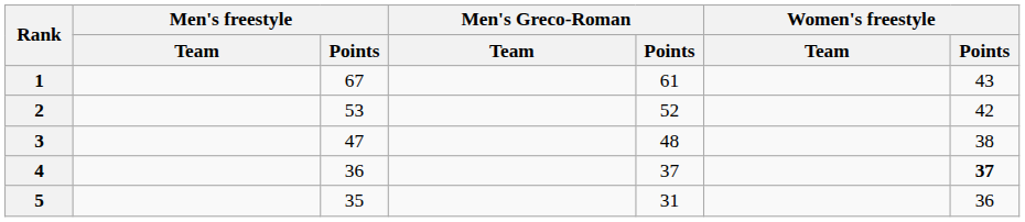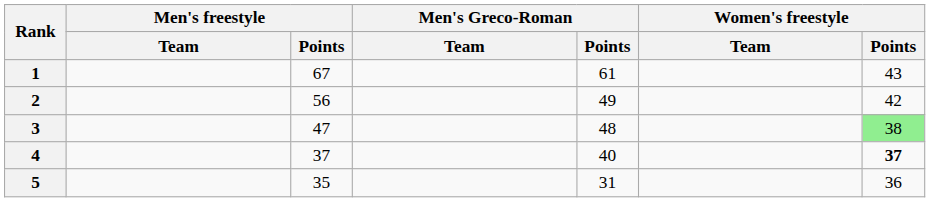 <table class="wikitable" style="text-align:center;">
 <tr>
 <th rowspan="2" width="50">Rank</th>
 <th colspan="2">Men's freestyle</th>
 <th colspan="2">Men's Greco-Roman</th>
 <th colspan="2">Women's freestyle</th>
 </tr>
 <tr>
 <th width="200">Team</th>
 <th width="50">Points</th>
 <th width="200">Team</th>
 <th width="50">Points</th>
 <th width="200">Team</th>
 <th width="50">Points</th>
 </tr>
 <tr>
 <th>1</th>
 <td align="left"></td>
 <td>67</td>
 <td align="left"></td>
 <td>61</td>
 <td align="left"></td>
 <td>43</td>
 </tr>
 <tr>
 <th>2</th>
 <td align="left"></td>
-<td>53</td>
+<td>56</td>
 <td align="left"></td>
-<td>52</td>
+<td>49</td>
 <td align="left"></td>
 <td>42</td>
 </tr>
 <tr>
 <th>3</th>
 <td align="left"></td>
 <td>47</td>
 <td align="left"></td>
 <td>48</td>
 <td align="left"></td>
-<td>38</td>
+<td style="background: lightgreen;">38</td>
 </tr>
 <tr>
 <th>4</th>
 <td align="left"></td>
-<td>36</td>
+<td>37</td>
 <td align="left"></td>
-<td>37</td>
+<td>40</td>
 <td align="left"></td>
 <td><strong>37</strong></td>
 </tr>
 <tr>
 <th>5</th>
 <td align="left"></td>
 <td>35</td>
 <td align="left"></td>
 <td>31</td>
 <td align="left"></td>
 <td>36</td>
 </tr>
 </table>
